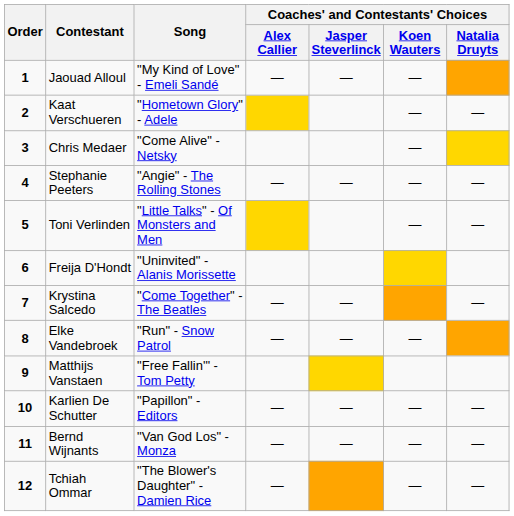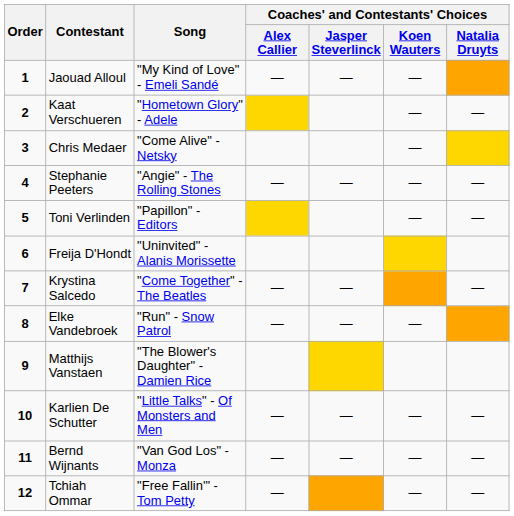 <table class="wikitable" style="width:100%;">
 <tr>
 <th rowspan=2>Order</th>
 <th rowspan=2>Contestant</th>
 <th rowspan=2>Song</th>
 <th colspan=4>Coaches' and Contestants' Choices</th>
 </tr>
 <tr>
 <th width="70"><a href='#'>Alex Callier</a></th>
 <th width="70"><a href='#'>Jasper Steverlinck</a></th>
 <th width="70"><a href='#'>Koen Wauters</a></th>
 <th width="70"><a href='#'>Natalia Druyts</a></th>
 </tr>
 <tr>
 <td align="center"><strong>1</strong></td>
 <td>Jaouad Alloul</td>
 <td>"My Kind of Love" - <a href='#'>Emeli Sandé</a></td>
 <td align="center">—</td>
 <td align="center">—</td>
 <td align="center">—</td>
 <td style="background:orange;text-align:center;"></td>
 </tr>
 <tr>
 <td align="center"><strong>2</strong></td>
 <td>Kaat Verschueren</td>
 <td>"<a href='#'>Hometown Glory</a>" - <a href='#'>Adele</a></td>
 <td style="background:gold;text-align:center;"></td>
 <td style="text-align:center;"></td>
 <td align="center">—</td>
 <td align="center">—</td>
 </tr>
 <tr>
 <td align="center"><strong>3</strong></td>
 <td>Chris Medaer</td>
 <td>"Come Alive" - <a href='#'>Netsky</a></td>
 <td style="text-align:center;"></td>
 <td style="text-align:center;"></td>
 <td align="center">—</td>
 <td style="background:gold;text-align:center;"></td>
 </tr>
 <tr>
 <td align="center"><strong>4</strong></td>
 <td>Stephanie Peeters</td>
 <td>"Angie" - <a href='#'>The Rolling Stones</a></td>
 <td align="center">—</td>
 <td align="center">—</td>
 <td align="center">—</td>
 <td align="center">—</td>
 </tr>
 <tr>
 <td align="center"><strong>5</strong></td>
 <td>Toni Verlinden</td>
-<td>"<a href='#'>Little Talks</a>" - <a href='#'>Of Monsters and Men</a></td>
+<td>"Papillon" - <a href='#'>Editors</a></td>
 <td style="background:gold;text-align:center;"></td>
 <td style="text-align:center;"></td>
 <td align="center">—</td>
 <td align="center">—</td>
 </tr>
 <tr>
 <td align="center"><strong>6</strong></td>
 <td>Freija D'Hondt</td>
 <td>"Uninvited" - <a href='#'>Alanis Morissette</a></td>
 <td style="text-align:center;"></td>
 <td style="text-align:center;"></td>
 <td style="background:gold;text-align:center;"></td>
 <td style="text-align:center;"></td>
 </tr>
 <tr>
 <td align="center"><strong>7</strong></td>
 <td>Krystina Salcedo</td>
 <td>"<a href='#'>Come Together</a>" - <a href='#'>The Beatles</a></td>
 <td align="center">—</td>
 <td align="center">—</td>
 <td style="background:orange;text-align:center;"></td>
 <td align="center">—</td>
 </tr>
 <tr>
 <td align="center"><strong>8</strong></td>
 <td>Elke Vandebroek</td>
 <td>"Run" - <a href='#'>Snow Patrol</a></td>
 <td align="center">—</td>
 <td align="center">—</td>
 <td align="center">—</td>
 <td style="background:orange;text-align:center;"></td>
 </tr>
 <tr>
 <td align="center"><strong>9</strong></td>
 <td>Matthijs Vanstaen</td>
-<td>"Free Fallin'" - <a href='#'>Tom Petty</a></td>
+<td>"The Blower's Daughter" - <a href='#'>Damien Rice</a></td>
 <td style="text-align:center;"></td>
 <td style="background:gold;text-align:center;"></td>
 <td style="text-align:center;"></td>
 <td style="text-align:center;"></td>
 </tr>
 <tr>
 <td align="center"><strong>10</strong></td>
 <td>Karlien De Schutter</td>
-<td>"Papillon" - <a href='#'>Editors</a></td>
+<td>"<a href='#'>Little Talks</a>" - <a href='#'>Of Monsters and Men</a></td>
 <td align="center">—</td>
 <td align="center">—</td>
 <td align="center">—</td>
 <td align="center">—</td>
 </tr>
 <tr>
 <td align="center"><strong>11</strong></td>
 <td>Bernd Wijnants</td>
 <td>"Van God Los" - <a href='#'>Monza</a></td>
 <td align="center">—</td>
 <td align="center">—</td>
 <td align="center">—</td>
 <td align="center">—</td>
 </tr>
 <tr>
 <td align="center"><strong>12</strong></td>
 <td>Tchiah Ommar</td>
-<td>"The Blower's Daughter" - <a href='#'>Damien Rice</a></td>
+<td>"Free Fallin'" - <a href='#'>Tom Petty</a></td>
 <td align="center">—</td>
 <td style="background:orange;text-align:center;"></td>
 <td align="center">—</td>
 <td align="center">—</td>
 </tr>
 </table>
